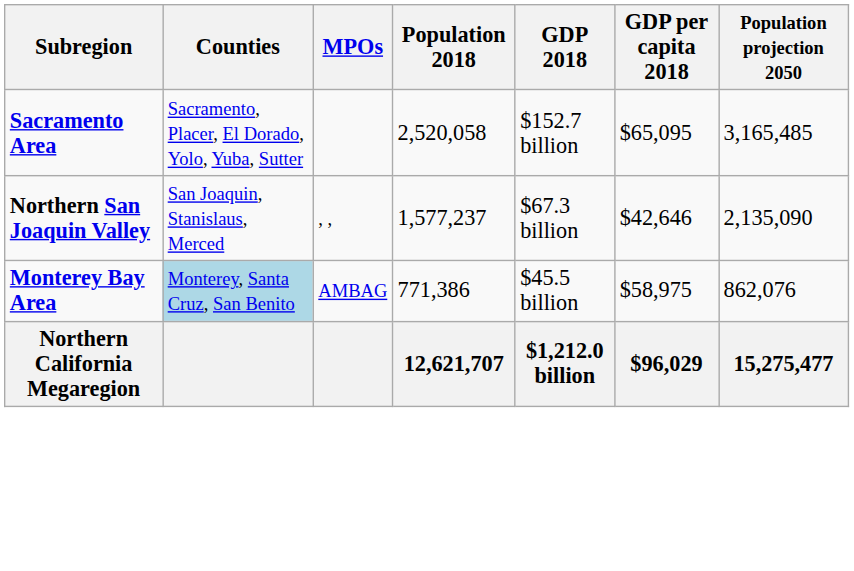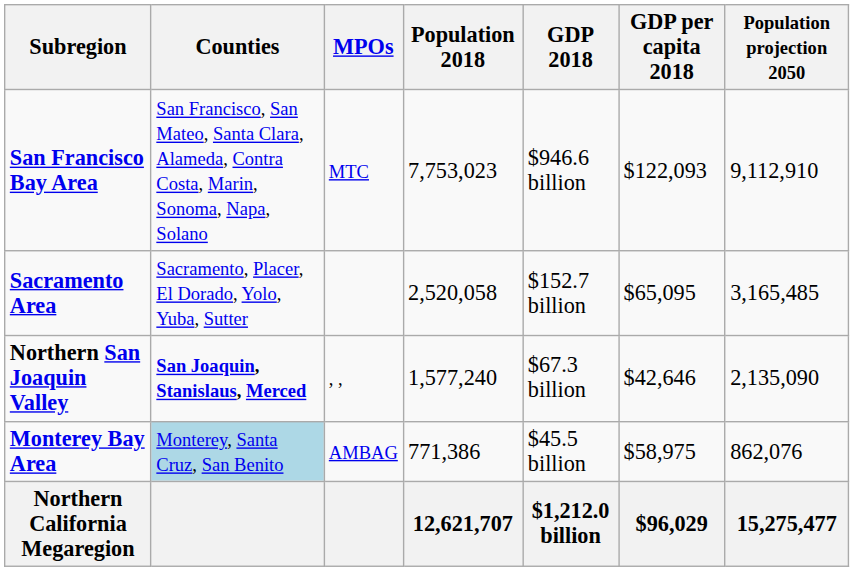 <table class="wikitable">
 <tr>
 <th>Subregion</th>
 <th>Counties</th>
 <th><a href='#'>MPOs</a></th>
 <th>Population 2018</th>
 <th>GDP 2018</th>
 <th>GDP per capita 2018</th>
 <th><small>Population projection 2050</small></th>
+</tr>
+<tr>
+<td><strong><a href='#'>San Francisco Bay Area</a></strong></td>
+<td><small><a href='#'>San Francisco</a>, <a href='#'>San Mateo</a>, <a href='#'>Santa Clara</a>, <a href='#'>Alameda</a>, <a href='#'>Contra Costa</a>, <a href='#'>Marin</a>, <a href='#'>Sonoma</a>, <a href='#'>Napa</a>, <a href='#'>Solano</a></small></td>
+<td><a href='#'><small>MTC</small></a></td>
+<td>7,753,023</td>
+<td>$946.6 billion</td>
+<td>$122,093</td>
+<td>9,112,910</td>
 </tr>
 <tr>
 <td><a href='#'><strong>Sacramento Area</strong></a></td>
 <td><small><a href='#'>Sacramento</a>, <a href='#'>Placer</a>, <a href='#'>El Dorado</a>, <a href='#'>Yolo</a>, <a href='#'>Yuba</a>, <a href='#'>Sutter</a></small></td>
 <td></td>
 <td>2,520,058</td>
 <td>$152.7 billion</td>
 <td>$65,095</td>
 <td>3,165,485</td>
 </tr>
 <tr>
 <td><strong>Northern <a href='#'>San Joaquin Valley</a></strong></td>
-<td><small><a href='#'>San Joaquin</a>, <a href='#'>Stanislaus</a>, <a href='#'>Merced</a></small></td>
+<td><strong><small><a href='#'>San Joaquin</a>, <a href='#'>Stanislaus</a>, <a href='#'>Merced</a></small></strong></td>
 <td><small>, , </small></td>
-<td>1,577,237</td>
+<td>1,577,240</td>
 <td>$67.3 billion</td>
 <td>$42,646</td>
 <td>2,135,090</td>
 </tr>
 <tr>
 <td><strong><a href='#'>Monterey Bay Area</a></strong></td>
 <td style="background: lightblue;"><small><a href='#'>Monterey</a>, <a href='#'>Santa Cruz</a>, <a href='#'>San Benito</a></small></td>
 <td><a href='#'><small>AMBAG</small></a></td>
 <td>771,386</td>
 <td>$45.5 billion</td>
 <td>$58,975</td>
 <td>862,076</td>
 </tr>
 <tr>
 <th>Northern California Megaregion</th>
 <th></th>
 <th></th>
 <th>12,621,707</th>
 <th>$1,212.0 billion</th>
 <th>$96,029</th>
 <th>15,275,477</th>
 </tr>
 </table>
